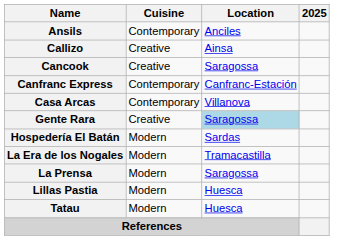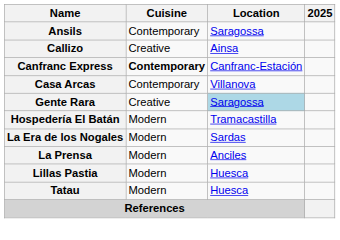 <table class="wikitable sortable plainrowheaders" style="text-align:left;">
 <tr>
 <th scope="col">Name</th>
 <th scope="col">Cuisine</th>
 <th scope="col">Location</th>
 <th scope="col">2025</th>
 </tr>
 <tr>
 <th scope="row">Ansils</th>
 <td>Contemporary</td>
-<td><a href='#'>Anciles</a></td>
+<td><a href='#'>Saragossa</a></td>
 <td></td>
 </tr>
 <tr>
 <th scope="row">Callizo</th>
 <td>Creative</td>
 <td><a href='#'>Ainsa</a></td>
 <td></td>
 </tr>
 <tr>
-<th scope="row">Cancook</th>
-<td>Creative</td>
-<td><a href='#'>Saragossa</a></td>
-<td></td>
-</tr>
-<tr>
 <th scope="row">Canfranc Express</th>
-<td>Contemporary</td>
+<td><strong>Contemporary</strong></td>
 <td><a href='#'>Canfranc-Estación</a></td>
 <td></td>
 </tr>
 <tr>
 <th scope="row">Casa Arcas</th>
 <td>Contemporary</td>
 <td><a href='#'>Villanova</a></td>
 <td></td>
 </tr>
 <tr>
 <th scope="row">Gente Rara</th>
 <td>Creative</td>
 <td style="background: lightblue;"><a href='#'>Saragossa</a></td>
 <td></td>
 </tr>
 <tr>
 <th scope="row">Hospedería El Batán</th>
 <td>Modern</td>
-<td><a href='#'>Sardas</a></td>
+<td><a href='#'>Tramacastilla</a></td>
 <td></td>
 </tr>
 <tr>
 <th scope="row">La Era de los Nogales</th>
 <td>Modern</td>
-<td><a href='#'>Tramacastilla</a></td>
+<td><a href='#'>Sardas</a></td>
 <td></td>
 </tr>
 <tr>
 <th scope="row">La Prensa</th>
 <td>Modern</td>
-<td><a href='#'>Saragossa</a></td>
+<td><a href='#'>Anciles</a></td>
 <td></td>
 </tr>
 <tr>
 <th scope="row">Lillas Pastia</th>
 <td>Modern</td>
 <td><a href='#'>Huesca</a></td>
 <td></td>
 </tr>
 <tr>
 <th scope="row">Tatau</th>
 <td>Modern</td>
 <td><a href='#'>Huesca</a></td>
 <td></td>
 </tr>
 <tr>
 <th colspan="3" style="text-align: center;background: lightgray;">References</th>
 <th></th>
 </tr>
 </table>
